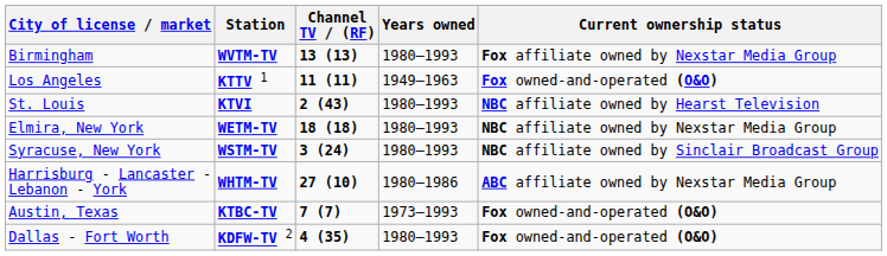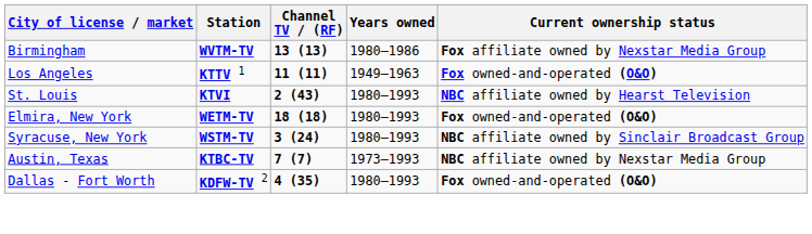 <table class="wikitable">
 <tr>
 <th><a href='#'>City of license</a> / <a href='#'>market</a></th>
 <th>Station</th>
 <th>Channel<br><a href='#'>TV</a> / (<a href='#'>RF</a>)</th>
 <th>Years owned</th>
 <th>Current ownership status</th>
 </tr>
 <tr>
 <td><a href='#'>Birmingham</a></td>
 <td><strong><a href='#'>WVTM-TV</a></strong></td>
 <td><strong>13 (13)</strong></td>
-<td>1980–1993</td>
+<td>1980–1986</td>
 <td><strong>Fox</strong> affiliate owned by <a href='#'>Nexstar Media Group</a></td>
 </tr>
 <tr>
 <td><a href='#'>Los Angeles</a></td>
 <td><strong><a href='#'>KTTV</a></strong> <sup>1</sup></td>
 <td><strong>11 (11)</strong></td>
 <td>1949–1963</td>
 <td><strong><a href='#'>Fox</a></strong> owned-and-operated <strong>(<a href='#'>O&O</a>)</strong></td>
 </tr>
 <tr>
 <td><a href='#'>St. Louis</a></td>
 <td><strong><a href='#'>KTVI</a></strong></td>
 <td><strong>2 (43)</strong></td>
 <td>1980–1993</td>
 <td><strong><a href='#'>NBC</a></strong> affiliate owned by <a href='#'>Hearst Television</a></td>
 </tr>
 <tr>
 <td><a href='#'>Elmira, New York</a></td>
 <td><strong><a href='#'>WETM-TV</a></strong></td>
 <td><strong>18 (18)</strong></td>
 <td>1980–1993</td>
-<td><strong>NBC</strong> affiliate owned by Nexstar Media Group</td>
+<td><strong>Fox</strong> owned-and-operated <strong>(O&O)</strong></td>
 </tr>
 <tr>
 <td><a href='#'>Syracuse, New York</a></td>
 <td><strong><a href='#'>WSTM-TV</a></strong></td>
 <td><strong>3 (24)</strong></td>
 <td>1980–1993</td>
 <td><strong>NBC</strong> affiliate owned by <a href='#'>Sinclair Broadcast Group</a></td>
 </tr>
 <tr>
-<td><a href='#'>Harrisburg</a> - <a href='#'>Lancaster</a> -<br><a href='#'>Lebanon</a> - <a href='#'>York</a></td>
-<td><strong><a href='#'>WHTM-TV</a></strong></td>
-<td><strong>27 (10)</strong></td>
-<td>1980–1986</td>
-<td><strong><a href='#'>ABC</a></strong> affiliate owned by Nexstar Media Group</td>
-</tr>
-<tr>
 <td><a href='#'>Austin, Texas</a></td>
 <td><strong><a href='#'>KTBC-TV</a></strong></td>
 <td><strong>7 (7)</strong></td>
 <td>1973–1993</td>
-<td><strong>Fox</strong> owned-and-operated <strong>(O&O)</strong></td>
+<td><strong>NBC</strong> affiliate owned by Nexstar Media Group</td>
 </tr>
 <tr>
 <td><a href='#'>Dallas</a> - <a href='#'>Fort Worth</a></td>
 <td><strong><a href='#'>KDFW-TV</a></strong> <sup>2</sup></td>
 <td><strong>4 (35)</strong></td>
 <td>1980–1993</td>
 <td><strong>Fox</strong> owned-and-operated <strong>(O&O)</strong></td>
 </tr>
 </table>
